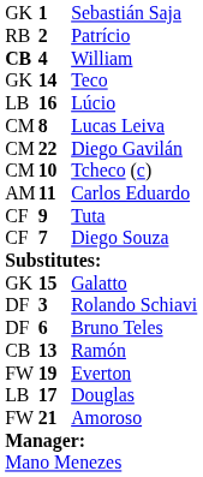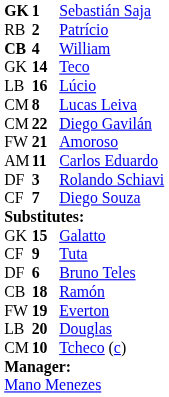 <table style="font-size:90%; margin:0.2em auto;" cellspacing="0" cellpadding="0">
 <tr>
 <th width="25"></th>
 <th width="25"></th>
 </tr>
 <tr>
-<td>GK</td>
+<td><strong>GK</strong></td>
 <td><strong>1</strong></td>
 <td> <a href='#'>Sebastián Saja</a></td>
 </tr>
 <tr>
 <td>RB</td>
 <td><strong>2</strong></td>
 <td> <a href='#'>Patrício</a></td>
 </tr>
 <tr>
 <td><strong>CB</strong></td>
 <td><strong>4</strong></td>
 <td> <a href='#'>William</a></td>
 </tr>
 <tr>
 <td>GK</td>
 <td><strong>14</strong></td>
 <td> <a href='#'>Teco</a></td>
 <td></td>
 <td></td>
 </tr>
 <tr>
 <td>LB</td>
 <td><strong>16</strong></td>
 <td> <a href='#'>Lúcio</a></td>
 <td></td>
 </tr>
 <tr>
 <td>CM</td>
 <td><strong>8</strong></td>
 <td> <a href='#'>Lucas Leiva</a></td>
 <td></td>
 </tr>
 <tr>
 <td>CM</td>
 <td><strong>22</strong></td>
 <td> <a href='#'>Diego Gavilán</a></td>
 </tr>
 <tr>
-<td>CM</td>
-<td><strong>10</strong></td>
-<td> <a href='#'>Tcheco</a> (<a href='#'>c</a>)</td>
+<td>FW</td>
+<td><strong>21</strong></td>
+<td> <a href='#'>Amoroso</a></td>
 <td></td>
 <td></td>
 </tr>
 <tr>
 <td>AM</td>
 <td><strong>11</strong></td>
 <td> <a href='#'>Carlos Eduardo</a></td>
 </tr>
 <tr>
-<td>CF</td>
-<td><strong>9</strong></td>
-<td> <a href='#'>Tuta</a></td>
+<td>DF</td>
+<td><strong>3</strong></td>
+<td> <a href='#'>Rolando Schiavi</a></td>
 <td></td>
 <td></td>
 </tr>
 <tr>
 <td>CF</td>
 <td><strong>7</strong></td>
 <td> <a href='#'>Diego Souza</a></td>
 <td></td>
 </tr>
 <tr>
 <td colspan=3><strong>Substitutes:</strong></td>
 </tr>
 <tr>
 <td>GK</td>
 <td><strong>15</strong></td>
 <td> <a href='#'>Galatto</a></td>
 </tr>
 <tr>
-<td>DF</td>
-<td><strong>3</strong></td>
-<td> <a href='#'>Rolando Schiavi</a></td>
+<td>CF</td>
+<td><strong>9</strong></td>
+<td> <a href='#'>Tuta</a></td>
 <td></td>
 <td></td>
 </tr>
 <tr>
 <td>DF</td>
 <td><strong>6</strong></td>
 <td> <a href='#'>Bruno Teles</a></td>
 </tr>
 <tr>
 <td>CB</td>
-<td><strong>13</strong></td>
+<td><strong>18</strong></td>
 <td> <a href='#'>Ramón</a></td>
 </tr>
 <tr>
 <td>FW</td>
 <td><strong>19</strong></td>
 <td> <a href='#'>Everton</a></td>
 <td></td>
 <td></td>
 </tr>
 <tr>
 <td>LB</td>
-<td><strong>17</strong></td>
+<td><strong>20</strong></td>
 <td> <a href='#'>Douglas</a></td>
 </tr>
 <tr>
-<td>FW</td>
-<td><strong>21</strong></td>
-<td> <a href='#'>Amoroso</a></td>
+<td>CM</td>
+<td><strong>10</strong></td>
+<td> <a href='#'>Tcheco</a> (<a href='#'>c</a>)</td>
 <td></td>
 <td></td>
 </tr>
 <tr>
 <td colspan=3><strong>Manager:</strong></td>
 </tr>
 <tr>
 <td colspan=4> <a href='#'>Mano Menezes</a></td>
 </tr>
 </table>
